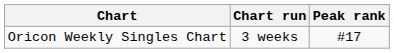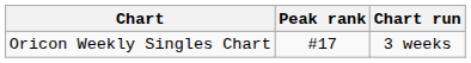 <table class="wikitable" style="text-align:center;">
 <tr>
 <th>Chart</th>
+<th>Peak rank</th>
 <th>Chart run</th>
-<th>Peak rank</th>
 </tr>
 <tr>
 <td>Oricon Weekly Singles Chart</td>
+<td>#17</td>
 <td>3 weeks</td>
-<td>#17</td>
 </tr>
 </table>
